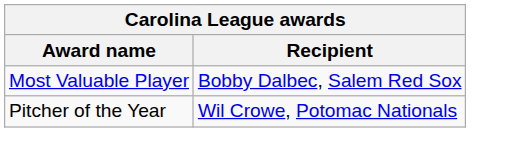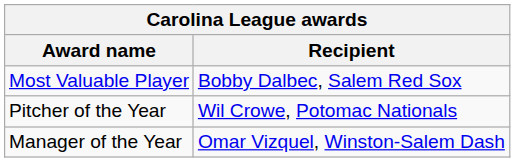 <table class="wikitable">
 <tr>
 <th colspan="2">Carolina League awards</th>
 </tr>
 <tr>
 <th>Award name</th>
 <th>Recipient</th>
 </tr>
 <tr>
 <td><a href='#'>Most Valuable Player</a></td>
 <td><a href='#'>Bobby Dalbec</a>, <a href='#'>Salem Red Sox</a></td>
 </tr>
 <tr>
 <td>Pitcher of the Year</td>
 <td><a href='#'>Wil Crowe</a>, <a href='#'>Potomac Nationals</a></td>
 </tr>
+<tr>
+<td>Manager of the Year</td>
+<td><a href='#'>Omar Vizquel</a>, <a href='#'>Winston-Salem Dash</a></td>
+</tr>
 </table>
